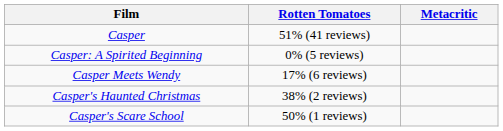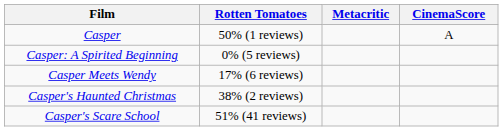 <table class="wikitable" style="width:99%; text-align:center">
 <tr>
 <th>Film</th>
 <th><a href='#'>Rotten Tomatoes</a></th>
 <th><a href='#'>Metacritic</a></th>
+<th><a href='#'>CinemaScore</a></th>
 </tr>
 <tr>
 <td><em><a href='#'>Casper</a></em></td>
-<td>51% (41 reviews)</td>
+<td>50% (1 reviews)</td>
 <td></td>
+<td>A</td>
 </tr>
 <tr>
 <td><em><a href='#'>Casper: A Spirited Beginning</a></em></td>
 <td>0% (5 reviews)</td>
+<td></td>
 <td></td>
 </tr>
 <tr>
 <td><em><a href='#'>Casper Meets Wendy</a></em></td>
 <td>17% (6 reviews)</td>
 <td></td>
+<td></td>
 </tr>
 <tr>
 <td><em><a href='#'>Casper's Haunted Christmas</a></em></td>
 <td>38% (2 reviews)</td>
 <td></td>
+<td></td>
 </tr>
 <tr>
 <td><em><a href='#'>Casper's Scare School</a></em></td>
-<td>50% (1 reviews)</td>
+<td>51% (41 reviews)</td>
+<td></td>
 <td></td>
 </tr>
 </table>
